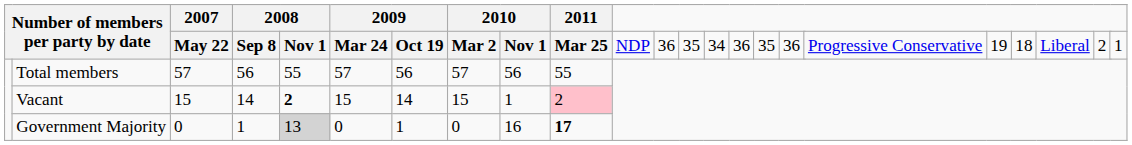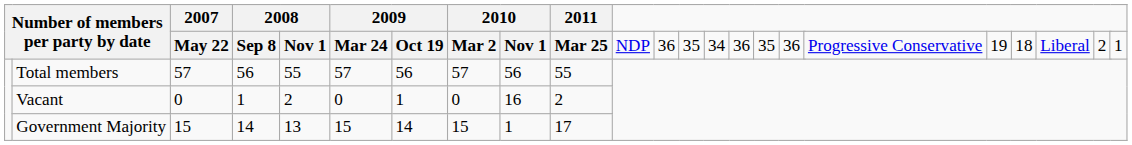 <table class="wikitable">
 <tr>
 <th colspan=2 rowspan=2>Number of members<br>per party by date</th>
 <th>2007</th>
 <th colspan=2>2008</th>
 <th colspan=2>2009</th>
 <th colspan=2>2010</th>
 <th>2011</th>
 </tr>
 <tr>
 <th>May 22</th>
 <th>Sep 8</th>
 <th>Nov 1</th>
 <th>Mar 24</th>
 <th>Oct 19</th>
 <th>Mar 2</th>
 <th>Nov 1</th>
 <th>Mar 25<br></th>
 <td><a href='#'>NDP</a></td>
 <td>36</td>
 <td>35</td>
 <td>34</td>
 <td>36</td>
 <td>35</td>
 <td colspan=3>36<br></td>
 <td><a href='#'>Progressive Conservative</a></td>
 <td colspan=7>19</td>
 <td>18<br></td>
 <td><a href='#'>Liberal</a></td>
 <td colspan=6>2</td>
 <td colspan=2>1</td>
 </tr>
 <tr>
 <td rowspan=3></td>
 <td>Total members</td>
 <td>57</td>
 <td>56</td>
 <td>55</td>
 <td>57</td>
 <td>56</td>
 <td>57</td>
 <td>56</td>
 <td>55</td>
 </tr>
 <tr>
 <td>Vacant</td>
+<td>0</td>
+<td>1</td>
+<td>2</td>
+<td>0</td>
+<td>1</td>
+<td>0</td>
+<td>16</td>
+<td>2</td>
+</tr>
+<tr>
+<td>Government Majority</td>
 <td>15</td>
 <td>14</td>
-<td><strong>2</strong></td>
+<td>13</td>
 <td>15</td>
 <td>14</td>
 <td>15</td>
 <td>1</td>
-<td style="background: pink;">2</td>
-</tr>
-<tr>
-<td>Government Majority</td>
-<td>0</td>
-<td>1</td>
-<td style="background: lightgrey;">13</td>
-<td>0</td>
-<td>1</td>
-<td>0</td>
-<td>16</td>
-<td><strong>17</strong></td>
+<td>17</td>
 </tr>
 </table>
